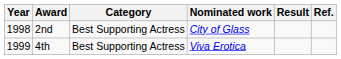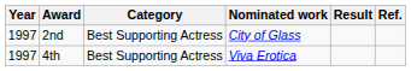 <table class="wikitable">
 <tr>
 <th>Year</th>
 <th>Award</th>
 <th>Category</th>
 <th>Nominated work</th>
 <th>Result</th>
 <th>Ref.</th>
 </tr>
 <tr>
-<td>1998</td>
+<td>1997</td>
 <td>2nd</td>
 <td>Best Supporting Actress</td>
 <td><em><a href='#'>City of Glass</a></em></td>
 <td></td>
 <td></td>
 </tr>
 <tr>
-<td>1999</td>
+<td>1997</td>
 <td>4th</td>
 <td>Best Supporting Actress</td>
 <td><em><a href='#'>Viva Erotica</a></em></td>
 <td></td>
 <td></td>
 </tr>
 </table>
